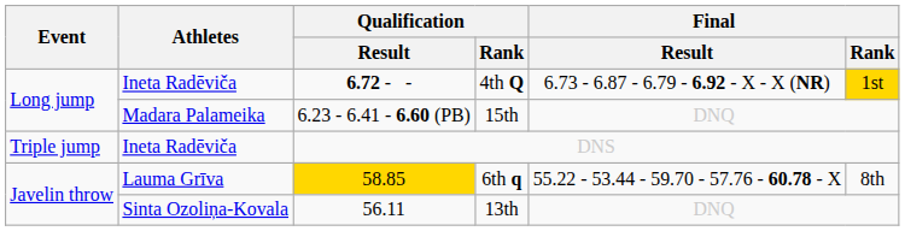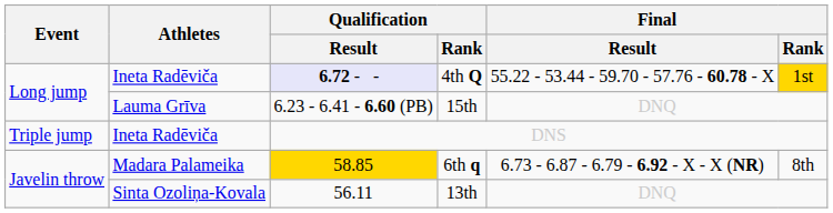 <table class="wikitable" border="1" style="font-size:90%">
 <tr>
 <th rowspan="2">Event</th>
 <th rowspan="2">Athletes</th>
 <th colspan="2">Qualification</th>
 <th colspan="2">Final</th>
 </tr>
 <tr>
 <th>Result</th>
 <th>Rank</th>
 <th>Result</th>
 <th>Rank</th>
 </tr>
 <tr>
 <td rowspan="2"><a href='#'>Long jump</a></td>
 <td><a href='#'>Ineta Radēviča</a></td>
-<td align=center><strong>6.72</strong> -   -  </td>
+<td align=center style="background: lavender;"><strong>6.72</strong> -   -  </td>
 <td align=center>4th <strong>Q</strong></td>
-<td align=center>6.73 - 6.87 - 6.79 - <strong>6.92</strong> - X - X (<strong>NR</strong>)</td>
+<td align=center>55.22 - 53.44 - 59.70 - 57.76 - <strong>60.78</strong> - X</td>
 <td bgcolor="gold" align=center>1st</td>
 </tr>
 <tr>
-<td><a href='#'>Madara Palameika</a></td>
+<td><a href='#'>Lauma Grīva</a></td>
 <td align=center>6.23 - 6.41 - <strong>6.60</strong> (PB)</td>
 <td align=center>15th</td>
 <td align="center" colspan="2" style="color:#cccccc;">DNQ</td>
 </tr>
 <tr>
 <td><a href='#'>Triple jump</a></td>
 <td><a href='#'>Ineta Radēviča</a></td>
 <td align="center" colspan="4" style="color:#cccccc;">DNS</td>
 </tr>
 <tr>
 <td rowspan="2"><a href='#'>Javelin throw</a></td>
-<td><a href='#'>Lauma Grīva</a></td>
+<td><a href='#'>Madara Palameika</a></td>
 <td align=center style="background: gold;">58.85</td>
 <td align=center>6th <strong>q</strong></td>
-<td align=center>55.22 - 53.44 - 59.70 - 57.76 - <strong>60.78</strong> - X</td>
+<td align=center>6.73 - 6.87 - 6.79 - <strong>6.92</strong> - X - X (<strong>NR</strong>)</td>
 <td align=center>8th</td>
 </tr>
 <tr>
 <td><a href='#'>Sinta Ozoliņa-Kovala</a></td>
 <td align=center>56.11</td>
 <td align=center>13th</td>
 <td align="center" colspan="2" style="color:#cccccc;">DNQ</td>
 </tr>
 </table>
